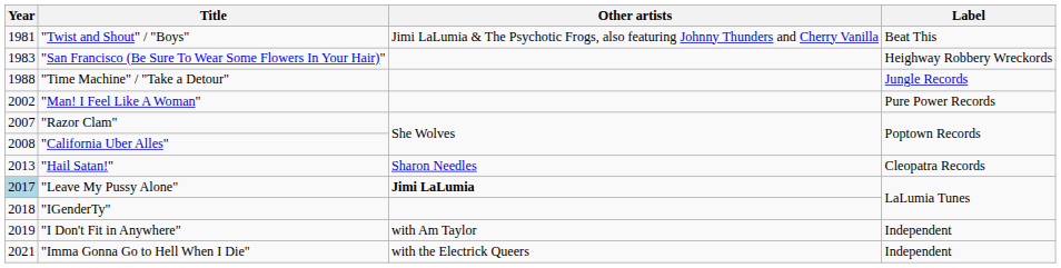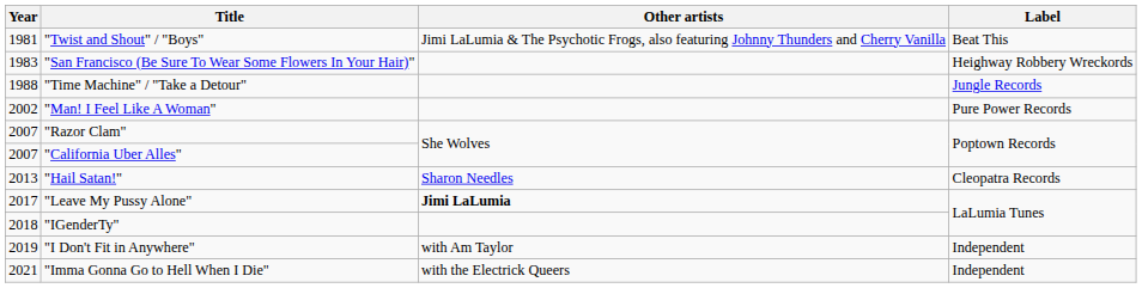 <table class="wikitable sortable">
 <tr>
 <th>Year</th>
 <th>Title</th>
 <th>Other artists</th>
 <th>Label</th>
 </tr>
 <tr>
 <td>1981</td>
 <td>"<a href='#'>Twist and Shout</a>" / "Boys"</td>
 <td>Jimi LaLumia & The Psychotic Frogs, also featuring <a href='#'>Johnny Thunders</a> and <a href='#'>Cherry Vanilla</a></td>
 <td>Beat This</td>
 </tr>
 <tr>
 <td>1983</td>
 <td>"<a href='#'>San Francisco (Be Sure To Wear Some Flowers In Your Hair)</a>"</td>
 <td></td>
 <td>Heighway Robbery Wreckords</td>
 </tr>
 <tr>
 <td>1988</td>
 <td>"Time Machine" / "Take a Detour"</td>
 <td></td>
 <td><a href='#'>Jungle Records</a></td>
 </tr>
 <tr>
 <td>2002</td>
 <td>"<a href='#'>Man! I Feel Like A Woman</a>"</td>
 <td></td>
 <td>Pure Power Records</td>
 </tr>
 <tr>
 <td>2007</td>
 <td>"Razor Clam"</td>
 <td rowspan="2">She Wolves</td>
 <td rowspan="2">Poptown Records</td>
 </tr>
 <tr>
-<td>2008</td>
+<td>2007</td>
 <td>"<a href='#'>California Uber Alles</a>"</td>
 </tr>
 <tr>
 <td>2013</td>
 <td>"<a href='#'>Hail Satan!</a>"</td>
 <td><a href='#'>Sharon Needles</a></td>
 <td>Cleopatra Records</td>
 </tr>
 <tr>
-<td style="background: lightblue;">2017</td>
+<td>2017</td>
 <td>"Leave My Pussy Alone"</td>
 <td><strong>Jimi LaLumia</strong></td>
 <td rowspan="2">LaLumia Tunes</td>
 </tr>
 <tr>
 <td>2018</td>
 <td>"IGenderTy"</td>
 <td></td>
 </tr>
 <tr>
 <td>2019</td>
 <td>"I Don't Fit in Anywhere"</td>
 <td>with Am Taylor</td>
 <td>Independent</td>
 </tr>
 <tr>
 <td>2021</td>
 <td>"Imma Gonna Go to Hell When I Die"</td>
 <td>with the Electrick Queers</td>
 <td>Independent</td>
 </tr>
 </table>
